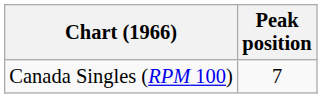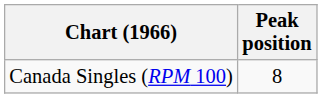 <table class="wikitable">
 <tr>
 <th>Chart (1966)</th>
 <th>Peak<br>position</th>
 </tr>
 <tr>
 <td>Canada Singles (<a href='#'><em>RPM</em> 100</a>)</td>
-<td style="text-align:center;">7</td>
+<td style="text-align:center;">8</td>
 </tr>
 </table>
